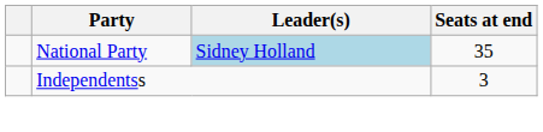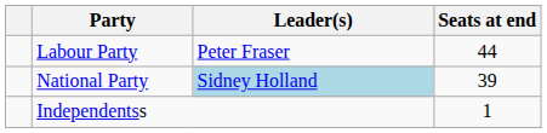 <table class="wikitable">
 <tr ------------------>
 <th width=5%></th>
 <th width=30% align=center>Party</th>
 <th width=45% align=center>Leader(s)</th>
 <th width=20% align=center>Seats at end</th>
 </tr>
 <tr ------------------>
 <td></td>
+<td><a href='#'>Labour Party</a></td>
+<td><a href='#'>Peter Fraser</a></td>
+<td align=center>44</td>
+</tr>
+<tr ------------------>
+<td></td>
 <td><a href='#'>National Party</a></td>
 <td style="background: lightblue;"><a href='#'>Sidney Holland</a></td>
-<td align=center>35</td>
+<td align=center>39</td>
 </tr>
 <tr ------------------>
 <td></td>
 <td colspan=2><a href='#'>Independents</a>s</td>
-<td align=center>3</td>
+<td align=center>1</td>
 </tr>
 </table>
